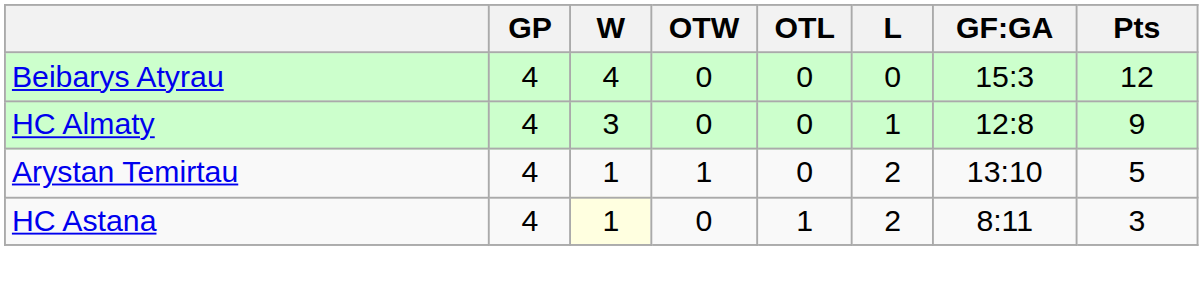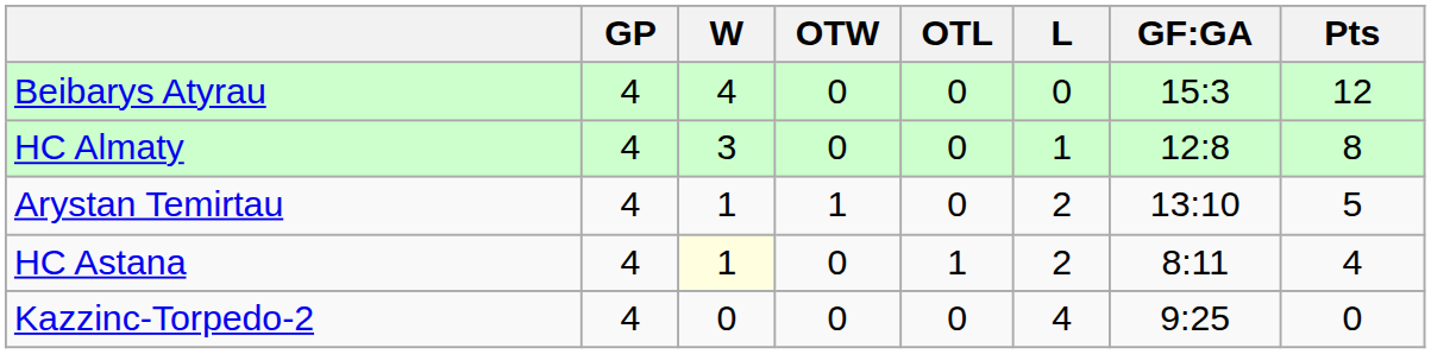 <table class="wikitable" width="50%">
 <tr>
 <th width="30%" bgcolor="#e0e0e0"></th>
 <th width="5%" bgcolor="#e0e0e0">GP</th>
 <th width="5%" bgcolor="#e0e0e0">W</th>
 <th width="5%" bgcolor="#e0e0e0">OTW</th>
 <th width="5%" bgcolor="#e0e0e0">OTL</th>
 <th width="5%" bgcolor="#e0e0e0">L</th>
 <th width="7.5%" bgcolor="#e0e0e0">GF:GA</th>
 <th width="7.5%" bgcolor="#e0e0e0">Pts</th>
 </tr>
 <tr align="center" bgcolor="#CCFFCC">
 <td align="left"><a href='#'>Beibarys Atyrau</a></td>
 <td>4</td>
 <td>4</td>
 <td>0</td>
 <td>0</td>
 <td>0</td>
 <td>15:3</td>
 <td>12</td>
 </tr>
 <tr align="center" bgcolor="#CCFFCC">
 <td align="left"><a href='#'>HC Almaty</a></td>
 <td>4</td>
 <td>3</td>
 <td>0</td>
 <td>0</td>
 <td>1</td>
 <td>12:8</td>
-<td>9</td>
+<td>8</td>
 </tr>
 <tr align="center">
 <td align="left"><a href='#'>Arystan Temirtau</a></td>
 <td>4</td>
 <td>1</td>
 <td>1</td>
 <td>0</td>
 <td>2</td>
 <td>13:10</td>
 <td>5</td>
 </tr>
 <tr align="center">
 <td align="left"><a href='#'>HC Astana</a></td>
 <td>4</td>
 <td style="background: lightyellow;">1</td>
 <td>0</td>
 <td>1</td>
 <td>2</td>
 <td>8:11</td>
-<td>3</td>
+<td>4</td>
+</tr>
+<tr align="center">
+<td align="left"><a href='#'>Kazzinc-Torpedo-2</a></td>
+<td>4</td>
+<td>0</td>
+<td>0</td>
+<td>0</td>
+<td>4</td>
+<td>9:25</td>
+<td>0</td>
 </tr>
 </table>
